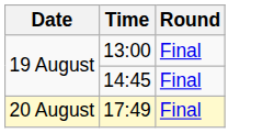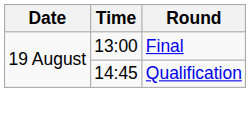 <table class="wikitable">
 <tr>
 <th>Date</th>
 <th>Time</th>
 <th>Round</th>
 </tr>
 <tr>
 <td rowspan=2>19 August</td>
 <td>13:00</td>
 <td><a href='#'>Final</a></td>
 </tr>
 <tr>
 <td>14:45</td>
-<td><a href='#'>Final</a></td>
-</tr>
-<tr style=background:lemonchiffon>
-<td>20 August</td>
-<td>17:49</td>
-<td><a href='#'>Final</a></td>
+<td><a href='#'>Qualification</a></td>
 </tr>
 </table>
